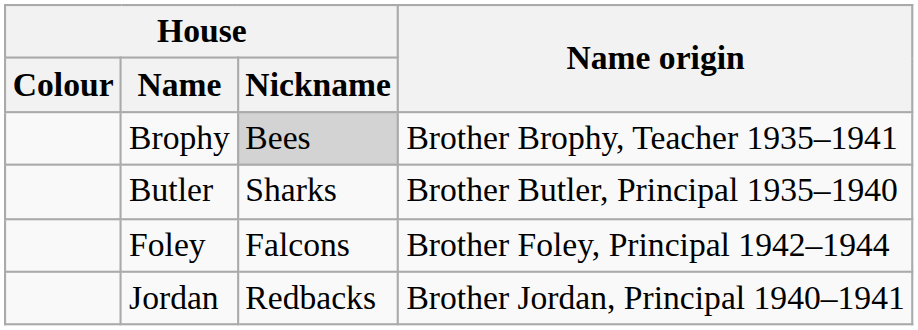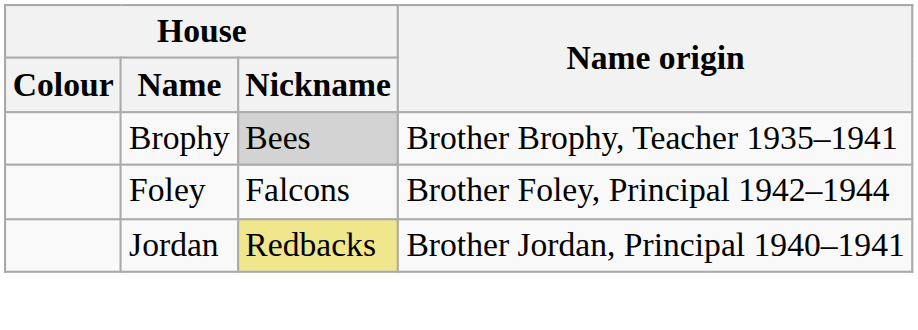 <table class="wikitable">
 <tr>
 <th colspan=3>House</th>
 <th rowspan=2>Name origin</th>
 </tr>
 <tr>
 <th>Colour</th>
 <th>Name</th>
 <th>Nickname</th>
 </tr>
 <tr>
 <td align=center></td>
 <td>Brophy</td>
 <td style="background: lightgrey;">Bees</td>
 <td>Brother Brophy, Teacher 1935–1941</td>
 </tr>
 <tr>
 <td align=center></td>
-<td>Butler</td>
-<td>Sharks</td>
-<td>Brother Butler, Principal 1935–1940</td>
-</tr>
-<tr>
-<td align=center></td>
 <td>Foley</td>
 <td>Falcons</td>
 <td>Brother Foley, Principal 1942–1944</td>
 </tr>
 <tr>
 <td align=center></td>
 <td>Jordan</td>
-<td>Redbacks</td>
+<td style="background: khaki;">Redbacks</td>
 <td>Brother Jordan, Principal 1940–1941</td>
 </tr>
 </table>
